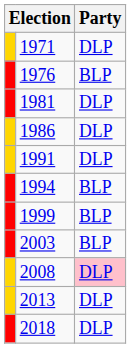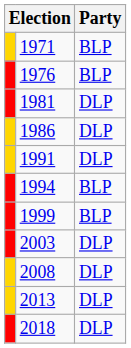 <table class="wikitable">
 <tr>
 <th colspan="2">Election</th>
 <th>Party</th>
 </tr>
 <tr>
 <td style="background-color:#FFD700"></td>
 <td><a href='#'>1971</a></td>
-<td><a href='#'>DLP</a></td>
+<td><a href='#'>BLP</a></td>
 </tr>
 <tr>
 <td style="background-color: red"></td>
 <td><a href='#'>1976</a></td>
 <td><a href='#'>BLP</a></td>
 </tr>
 <tr>
 <td style="background-color: red"></td>
 <td><a href='#'>1981</a></td>
 <td><a href='#'>DLP</a></td>
 </tr>
 <tr>
 <td style="background-color: #FFD700"></td>
 <td><a href='#'>1986</a></td>
 <td><a href='#'>DLP</a></td>
 </tr>
 <tr>
 <td style="background-color: #FFD700"></td>
 <td><a href='#'>1991</a></td>
 <td><a href='#'>DLP</a></td>
 </tr>
 <tr>
 <td style="background-color: red"></td>
 <td><a href='#'>1994</a></td>
 <td><a href='#'>BLP</a></td>
 </tr>
 <tr>
 <td style="background-color: red"></td>
 <td><a href='#'>1999</a></td>
 <td><a href='#'>BLP</a></td>
 </tr>
 <tr>
 <td style="background-color: red"></td>
 <td><a href='#'>2003</a></td>
-<td><a href='#'>BLP</a></td>
+<td><a href='#'>DLP</a></td>
 </tr>
 <tr>
 <td style="background-color: #FFD700"></td>
 <td><a href='#'>2008</a></td>
-<td style="background: pink;"><a href='#'>DLP</a></td>
+<td><a href='#'>DLP</a></td>
 </tr>
 <tr>
 <td style="background-color: #FFD700"></td>
 <td><a href='#'>2013</a></td>
 <td><a href='#'>DLP</a></td>
 </tr>
 <tr>
 <td style="background-color: red"></td>
 <td><a href='#'>2018</a></td>
 <td><a href='#'>DLP</a></td>
 </tr>
 </table>
